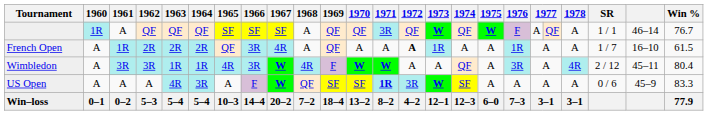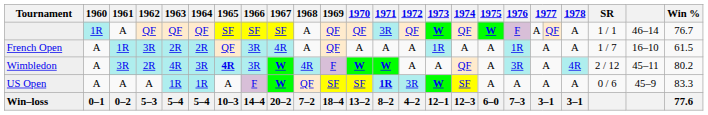 <table class="wikitable" style=font-size:90%;text-align:center>
 <tr style="background:#efefef;">
 <th style="width:100px;">Tournament</th>
 <th>1960</th>
 <th>1961</th>
 <th>1962</th>
 <th>1963</th>
 <th>1964</th>
 <th>1965</th>
 <th>1966</th>
 <th>1967</th>
 <th>1968</th>
 <th>1969</th>
 <th><a href='#'>1970</a></th>
 <th><a href='#'>1971</a></th>
 <th><a href='#'>1972</a></th>
 <th><a href='#'>1973</a></th>
 <th><a href='#'>1974</a></th>
 <th><a href='#'>1975</a></th>
 <th><a href='#'>1976</a></th>
 <th colspan=2><a href='#'>1977</a></th>
 <th><a href='#'>1978</a></th>
 <th style="width:45px;">SR</th>
 <th style="width:45px;"></th>
 <th style="width:45px;">Win %</th>
 </tr>
 <tr>
 <td align="left" style="background:#EFEFEF;"></td>
 <td style="background:#afeeee;"><a href='#'>1R</a></td>
 <td>A</td>
 <td style="background:#ffebcd;"><a href='#'>QF</a></td>
 <td style="background:#ffebcd;"><a href='#'>QF</a></td>
 <td style="background:#ffebcd;"><a href='#'>QF</a></td>
 <td style="background:yellow;"><a href='#'>SF</a></td>
 <td style="background:yellow;"><a href='#'>SF</a></td>
 <td style="background:yellow;"><a href='#'>SF</a></td>
 <td>A</td>
 <td style="background:#ffebcd;"><a href='#'>QF</a></td>
 <td style="background:#ffebcd;"><a href='#'>QF</a></td>
 <td style="background:#afeeee;"><a href='#'>3R</a></td>
 <td style="background:#ffebcd;"><a href='#'>QF</a></td>
 <td style="background:#0f0;"><strong><a href='#'>W</a></strong></td>
 <td style="background:#ffebcd;"><a href='#'>QF</a></td>
 <td style="background:#0f0;"><strong><a href='#'>W</a></strong></td>
 <td style="background:thistle;"><a href='#'>F</a></td>
 <td>A</td>
 <td style="background:#ffebcd;"><a href='#'>QF</a></td>
 <td>A</td>
 <td>1 / 1</td>
 <td>46–14</td>
 <td>76.7</td>
 </tr>
 <tr>
 <td align="left" style="background:#EFEFEF;"><a href='#'>French Open</a></td>
 <td>A</td>
 <td style="background:#afeeee;"><a href='#'>1R</a></td>
-<td style="background:#afeeee;"><a href='#'>2R</a></td>
+<td style="background:#afeeee;"><a href='#'>3R</a></td>
 <td style="background:#afeeee;"><a href='#'>2R</a></td>
 <td style="background:#afeeee;"><a href='#'>2R</a></td>
 <td style="background:#ffebcd;"><a href='#'>QF</a></td>
 <td style="background:#afeeee;"><a href='#'>3R</a></td>
 <td style="background:#afeeee;"><a href='#'>4R</a></td>
 <td>A</td>
 <td style="background:#ffebcd;"><a href='#'>QF</a></td>
 <td>A</td>
 <td>A</td>
-<td><strong>A</strong></td>
+<td>A</td>
 <td style="background:#afeeee;"><a href='#'>1R</a></td>
 <td>A</td>
 <td>A</td>
 <td style="background:#afeeee;"><a href='#'>1R</a></td>
 <td colspan=2>A</td>
 <td>A</td>
 <td>1 / 7</td>
 <td>16–10</td>
 <td>61.5</td>
 </tr>
 <tr>
 <td align="left" style="background:#EFEFEF;"><a href='#'>Wimbledon</a></td>
 <td>A</td>
 <td style="background:#afeeee;"><a href='#'>3R</a></td>
+<td style="background:#afeeee;"><a href='#'>2R</a></td>
+<td style="background:#afeeee;"><a href='#'>4R</a></td>
 <td style="background:#afeeee;"><a href='#'>3R</a></td>
-<td style="background:#afeeee;"><a href='#'>1R</a></td>
-<td style="background:#afeeee;"><a href='#'>1R</a></td>
-<td style="background:#afeeee;"><a href='#'>4R</a></td>
+<td style="background:#afeeee;"><strong><a href='#'>4R</a></strong></td>
 <td style="background:#afeeee;"><a href='#'>3R</a></td>
 <td style="background:#0f0;"><strong><a href='#'>W</a></strong></td>
 <td style="background:#afeeee;"><a href='#'>4R</a></td>
 <td style="background:thistle;"><a href='#'>F</a></td>
 <td style="background:#0f0;"><strong><a href='#'>W</a></strong></td>
 <td style="background:#0f0;"><strong><a href='#'>W</a></strong></td>
 <td>A</td>
 <td>A</td>
 <td style="background:#ffebcd;"><a href='#'>QF</a></td>
 <td>A</td>
 <td style="background:#afeeee;"><a href='#'>3R</a></td>
 <td colspan=2>A</td>
 <td style="background:#afeeee;"><a href='#'>4R</a></td>
 <td>2 / 12</td>
 <td>45–11</td>
-<td>80.4</td>
+<td>80.2</td>
 </tr>
 <tr>
 <td align="left" style="background:#EFEFEF;"><a href='#'>US Open</a></td>
 <td>A</td>
 <td>A</td>
 <td>A</td>
-<td style="background:#afeeee;"><a href='#'>4R</a></td>
-<td style="background:#afeeee;"><a href='#'>3R</a></td>
+<td style="background:#afeeee;"><a href='#'>1R</a></td>
+<td style="background:#afeeee;"><a href='#'>1R</a></td>
 <td>A</td>
 <td style="background:thistle;"><a href='#'>F</a></td>
 <td style="background:#0f0;"><strong><a href='#'>W</a></strong></td>
 <td style="background:#ffebcd;"><a href='#'>QF</a></td>
 <td style="background:yellow;"><a href='#'>SF</a></td>
 <td style="background:yellow;"><a href='#'>SF</a></td>
 <td style="background:#afeeee;"><strong><a href='#'>1R</a></strong></td>
 <td style="background:#afeeee;"><a href='#'>3R</a></td>
 <td style="background:#0f0;"><strong><a href='#'>W</a></strong></td>
 <td style="background:yellow;"><a href='#'>SF</a></td>
 <td>A</td>
 <td>A</td>
 <td colspan=2>A</td>
 <td>A</td>
 <td>0 / 6</td>
 <td>45–9</td>
 <td>83.3</td>
 </tr>
 <tr style="background:#EFEFEF;">
 <td align="left"><strong>Win–loss</strong></td>
 <th>0–1</th>
 <th>0–2</th>
 <th>5–3</th>
 <th>5–4</th>
 <th>5–4</th>
 <th>10–3</th>
 <th>14–4</th>
 <th>20–2</th>
 <th>7–2</th>
 <th>18–4</th>
 <th>13–2</th>
 <th>8–2</th>
 <th>4–2</th>
 <th>12–1</th>
 <th>12–3</th>
 <th>6–0</th>
 <th>7–3</th>
 <th colspan=2>3–1</th>
 <th>3–1</th>
 <th></th>
 <th></th>
-<th>77.9</th>
+<th>77.6</th>
 </tr>
 </table>
